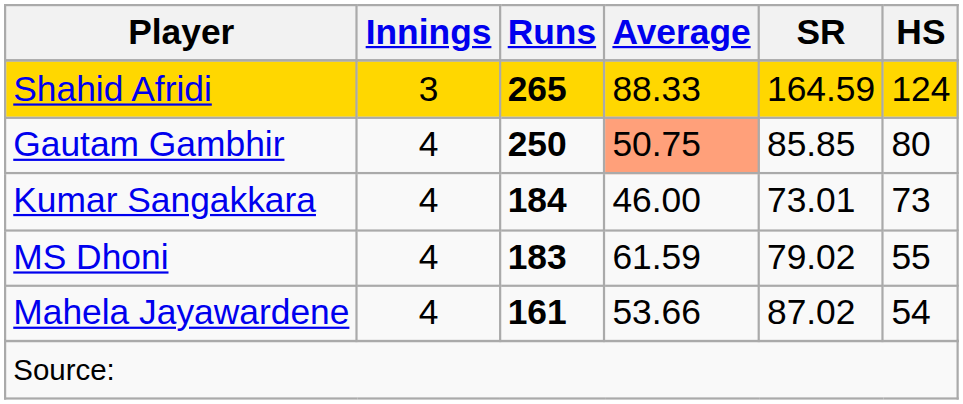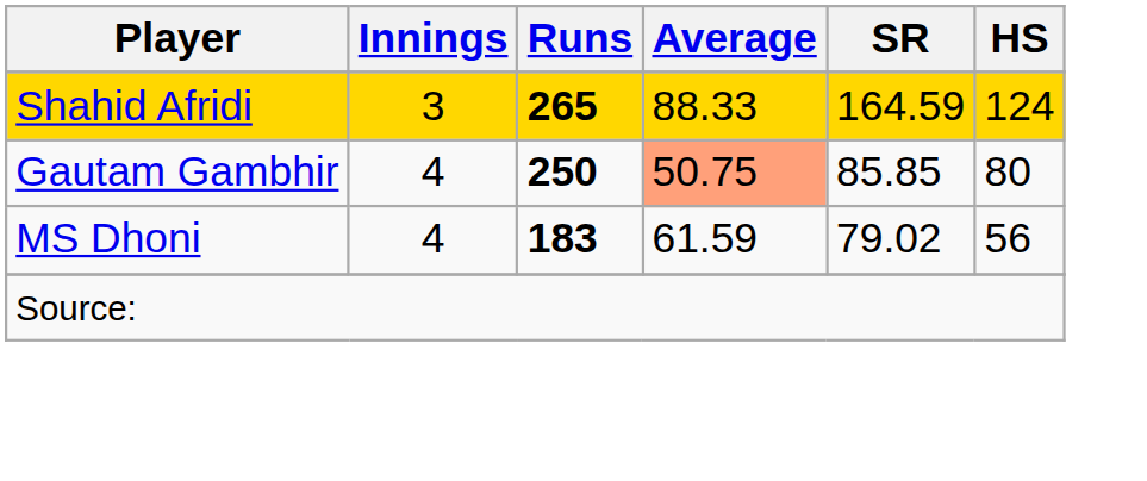 <table class="wikitable sortable" style="text-align:centre;">
 <tr>
 <th>Player</th>
 <th><a href='#'>Innings</a></th>
 <th><a href='#'>Runs</a></th>
 <th><a href='#'>Average</a></th>
 <th>SR</th>
 <th>HS</th>
 </tr>
 <tr>
 </tr>
 <tr style="background:gold;">
 <td style="text-align:left"> <a href='#'>Shahid Afridi</a></td>
 <td style="text-align:center;">3</td>
 <td><strong>265</strong></td>
 <td>88.33</td>
 <td>164.59</td>
 <td>124</td>
 </tr>
 <tr>
 <td style="text-align:left"> <a href='#'>Gautam Gambhir</a></td>
 <td style="text-align:center;">4</td>
 <td><strong>250</strong></td>
 <td style="background: lightsalmon;">50.75</td>
 <td>85.85</td>
 <td>80</td>
 </tr>
 <tr>
-<td style="text-align:left"> <a href='#'>Kumar Sangakkara</a></td>
-<td style="text-align:center;">4</td>
-<td><strong>184</strong></td>
-<td>46.00</td>
-<td>73.01</td>
-<td>73</td>
-</tr>
-<tr>
 <td style="text-align:left"> <a href='#'>MS Dhoni</a></td>
 <td style="text-align:center;">4</td>
 <td><strong>183</strong></td>
 <td>61.59</td>
 <td>79.02</td>
-<td>55</td>
-</tr>
-<tr>
-<td style="text-align:left"> <a href='#'>Mahela Jayawardene</a></td>
-<td style="text-align:center;">4</td>
-<td><strong>161</strong></td>
-<td>53.66</td>
-<td>87.02</td>
-<td>54</td>
+<td>56</td>
 </tr>
 <tr>
 </tr>
 <tr class="sortbottom">
 <td scope="row" colspan=6><small>Source:</small> </td>
 </tr>
 </table>
